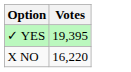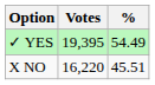 <table class="wikitable">
 <tr>
 <th>Option</th>
 <th>Votes</th>
+<th>%</th>
 </tr>
 <tr>
 <td style=background:#bbf8be>✓ YES</td>
 <td style=background:#bbf8be>19,395</td>
+<td style=background:#bbf8be>54.49</td>
 </tr>
 <tr>
 <td>X NO</td>
 <td>16,220</td>
+<td>45.51</td>
 </tr>
 </table>
